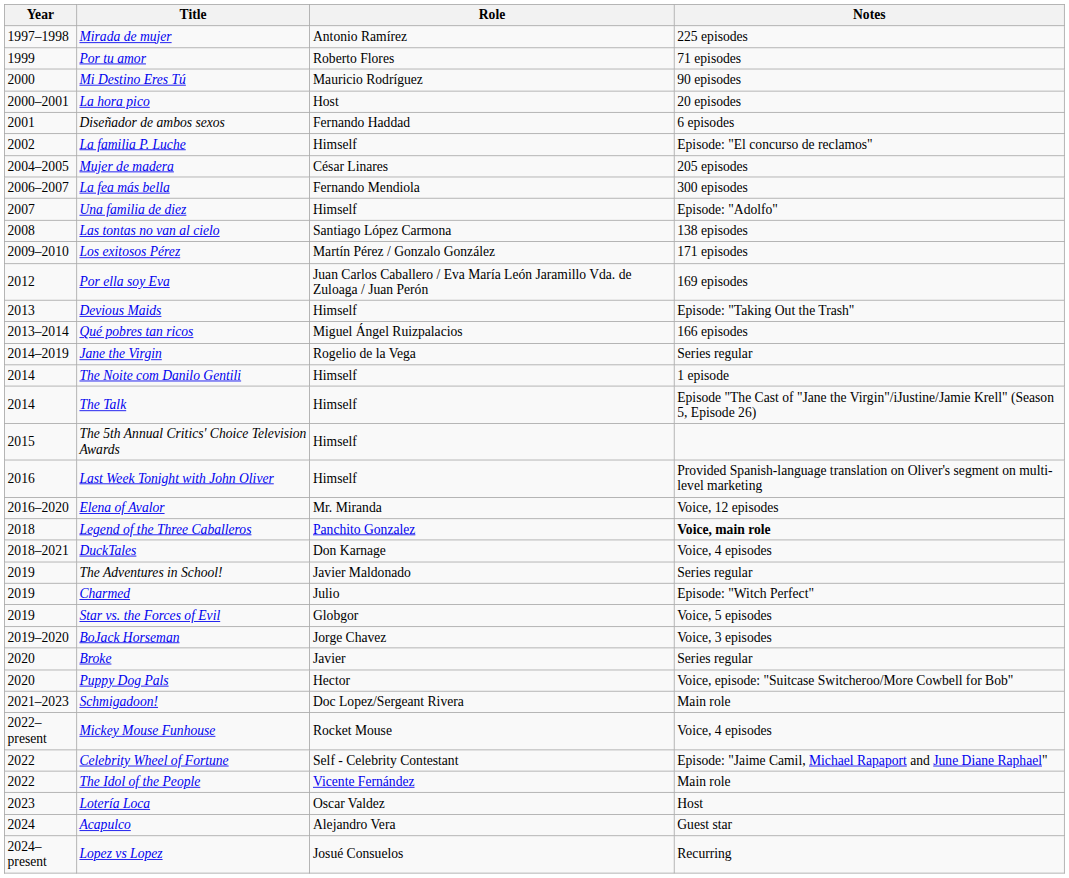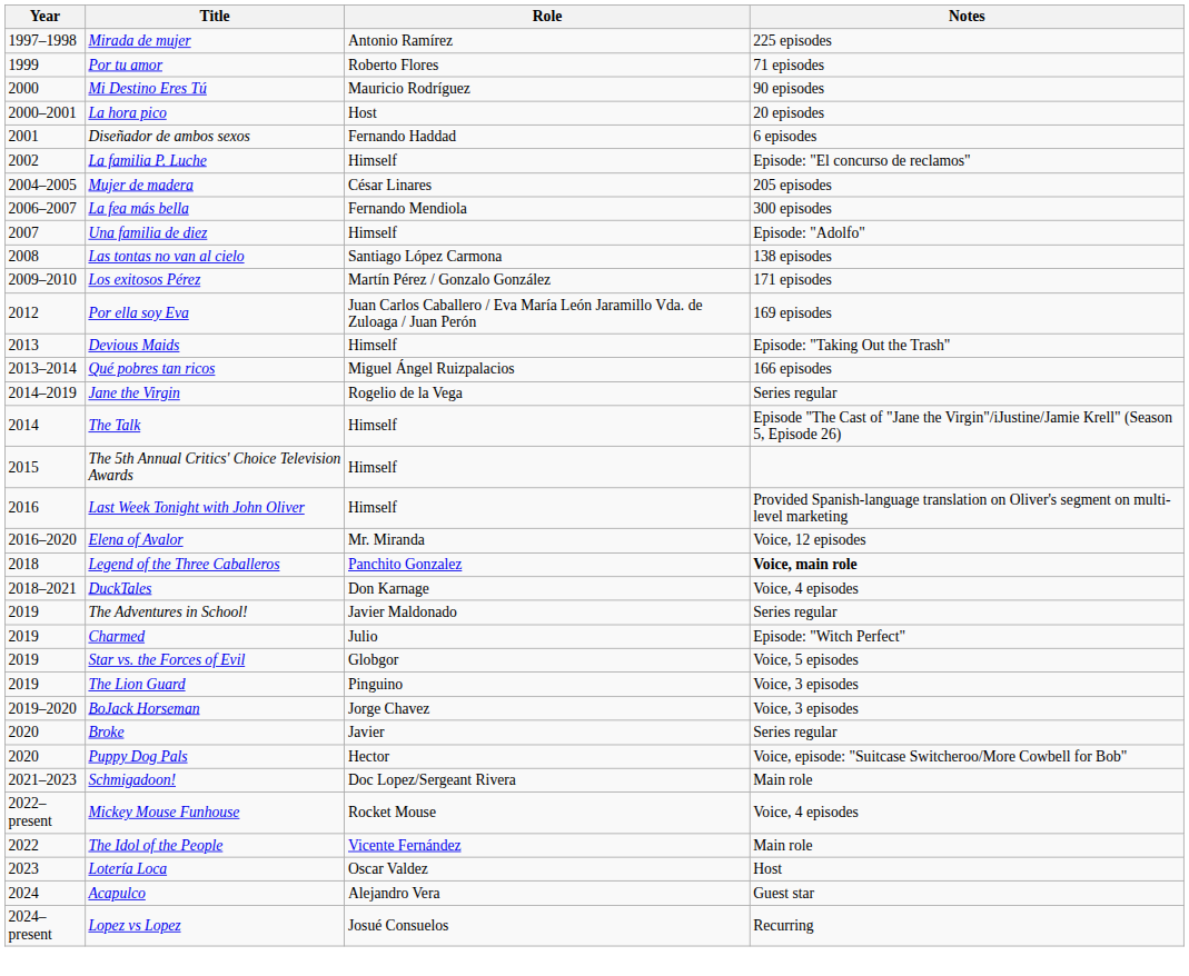 <table class="wikitable sortable">
 <tr>
 <th>Year</th>
 <th>Title</th>
 <th>Role</th>
 <th>Notes</th>
 </tr>
 <tr>
 <td>1997–1998</td>
 <td><em><a href='#'>Mirada de mujer</a></em></td>
 <td>Antonio Ramírez</td>
 <td>225 episodes</td>
 </tr>
 <tr>
 <td>1999</td>
 <td><em><a href='#'>Por tu amor</a></em></td>
 <td>Roberto Flores</td>
 <td>71 episodes</td>
 </tr>
 <tr>
 <td>2000</td>
 <td><em><a href='#'>Mi Destino Eres Tú</a></em></td>
 <td>Mauricio Rodríguez</td>
 <td>90 episodes</td>
 </tr>
 <tr>
 <td>2000–2001</td>
 <td><em><a href='#'>La hora pico</a></em></td>
 <td>Host</td>
 <td>20 episodes</td>
 </tr>
 <tr>
 <td>2001</td>
 <td><em>Diseñador de ambos sexos</em></td>
 <td>Fernando Haddad</td>
 <td>6 episodes</td>
 </tr>
 <tr>
 <td>2002</td>
 <td><em><a href='#'>La familia P. Luche</a></em></td>
 <td>Himself</td>
 <td>Episode: "El concurso de reclamos"</td>
 </tr>
 <tr>
 <td>2004–2005</td>
 <td><em><a href='#'>Mujer de madera</a></em></td>
 <td>César Linares</td>
 <td>205 episodes</td>
 </tr>
 <tr>
 <td>2006–2007</td>
 <td><em><a href='#'>La fea más bella</a></em></td>
 <td>Fernando Mendiola</td>
 <td>300 episodes</td>
 </tr>
 <tr>
 <td>2007</td>
 <td><em><a href='#'>Una familia de diez</a></em></td>
 <td>Himself</td>
 <td>Episode: "Adolfo"</td>
 </tr>
 <tr>
 <td>2008</td>
 <td><em><a href='#'>Las tontas no van al cielo</a></em></td>
 <td>Santiago López Carmona</td>
 <td>138 episodes</td>
 </tr>
 <tr>
 <td>2009–2010</td>
 <td><em><a href='#'>Los exitosos Pérez</a></em></td>
 <td>Martín Pérez / Gonzalo González</td>
 <td>171 episodes</td>
 </tr>
 <tr>
 <td>2012</td>
 <td><em><a href='#'>Por ella soy Eva</a></em></td>
 <td>Juan Carlos Caballero / Eva María León Jaramillo Vda. de Zuloaga / Juan Perón</td>
 <td>169 episodes</td>
 </tr>
 <tr>
 <td>2013</td>
 <td><em><a href='#'>Devious Maids</a></em></td>
 <td>Himself</td>
 <td>Episode: "Taking Out the Trash"</td>
 </tr>
 <tr>
 <td>2013–2014</td>
 <td><em><a href='#'>Qué pobres tan ricos</a></em></td>
 <td>Miguel Ángel Ruizpalacios</td>
 <td>166 episodes</td>
 </tr>
 <tr>
 <td>2014–2019</td>
 <td><em><a href='#'>Jane the Virgin</a></em></td>
 <td>Rogelio de la Vega</td>
 <td>Series regular</td>
 </tr>
 <tr>
 <td>2014</td>
-<td><em><a href='#'>The Noite com Danilo Gentili</a></em></td>
-<td>Himself</td>
-<td>1 episode</td>
-</tr>
-<tr>
-<td>2014</td>
 <td><em><a href='#'>The Talk</a></em></td>
 <td>Himself</td>
 <td>Episode "The Cast of "Jane the Virgin"/iJustine/Jamie Krell" (Season 5, Episode 26)</td>
 </tr>
 <tr>
 <td>2015</td>
 <td><em>The 5th Annual Critics' Choice Television Awards</em></td>
 <td>Himself</td>
 <td></td>
 </tr>
 <tr>
 <td>2016</td>
 <td><em><a href='#'>Last Week Tonight with John Oliver</a></em></td>
 <td>Himself</td>
 <td>Provided Spanish-language translation on Oliver's segment on multi-level marketing</td>
 </tr>
 <tr>
 <td>2016–2020</td>
 <td><em><a href='#'>Elena of Avalor</a></em></td>
 <td>Mr. Miranda</td>
 <td>Voice, 12 episodes</td>
 </tr>
 <tr>
 <td>2018</td>
 <td><em><a href='#'>Legend of the Three Caballeros</a></em></td>
 <td><a href='#'>Panchito Gonzalez</a></td>
 <td><strong>Voice, main role</strong></td>
 </tr>
 <tr>
 <td>2018–2021</td>
 <td><em><a href='#'>DuckTales</a></em></td>
 <td>Don Karnage</td>
 <td>Voice, 4 episodes</td>
 </tr>
 <tr>
 <td>2019</td>
 <td><em>The Adventures in School!</em></td>
 <td>Javier Maldonado</td>
 <td>Series regular</td>
 </tr>
 <tr>
 <td>2019</td>
 <td><em><a href='#'>Charmed</a></em></td>
 <td>Julio</td>
 <td>Episode: "Witch Perfect"</td>
 </tr>
 <tr>
 <td>2019</td>
 <td><em><a href='#'>Star vs. the Forces of Evil</a></em></td>
 <td>Globgor</td>
 <td>Voice, 5 episodes</td>
 </tr>
 <tr>
+<td>2019</td>
+<td><em><a href='#'>The Lion Guard</a></em></td>
+<td>Pinguino</td>
+<td>Voice, 3 episodes</td>
+</tr>
+<tr>
 <td>2019–2020</td>
 <td><em><a href='#'>BoJack Horseman</a></em></td>
 <td>Jorge Chavez</td>
 <td>Voice, 3 episodes</td>
 </tr>
 <tr>
 <td>2020</td>
 <td><em><a href='#'>Broke</a></em></td>
 <td>Javier</td>
 <td>Series regular</td>
 </tr>
 <tr>
 <td>2020</td>
 <td><em><a href='#'>Puppy Dog Pals</a></em></td>
 <td>Hector</td>
 <td>Voice, episode: "Suitcase Switcheroo/More Cowbell for Bob"</td>
 </tr>
 <tr>
 <td>2021–2023</td>
 <td><em><a href='#'>Schmigadoon!</a></em></td>
 <td>Doc Lopez/Sergeant Rivera</td>
 <td>Main role</td>
 </tr>
 <tr>
 <td>2022–present</td>
 <td><em><a href='#'>Mickey Mouse Funhouse</a></em></td>
 <td>Rocket Mouse</td>
 <td>Voice, 4 episodes</td>
 </tr>
 <tr>
 <td>2022</td>
-<td><em><a href='#'>Celebrity Wheel of Fortune</a></em></td>
-<td>Self - Celebrity Contestant</td>
-<td>Episode: "Jaime Camil, <a href='#'>Michael Rapaport</a> and <a href='#'>June Diane Raphael</a>"</td>
-</tr>
-<tr>
-<td>2022</td>
 <td><em><a href='#'>The Idol of the People</a></em></td>
 <td><a href='#'>Vicente Fernández</a></td>
 <td>Main role</td>
 </tr>
 <tr>
 <td>2023</td>
 <td><em><a href='#'>Lotería Loca</a></em></td>
 <td>Oscar Valdez</td>
 <td>Host</td>
 </tr>
 <tr>
 <td>2024</td>
 <td><em><a href='#'>Acapulco</a></em></td>
 <td>Alejandro Vera</td>
 <td>Guest star</td>
 </tr>
 <tr>
 <td>2024–present</td>
 <td><em><a href='#'>Lopez vs Lopez</a></em></td>
 <td>Josué Consuelos</td>
 <td>Recurring</td>
 </tr>
 </table>
